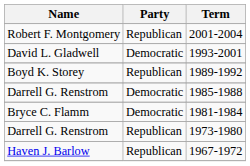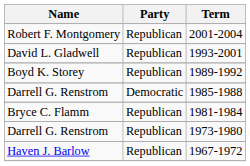 <table class="wikitable">
 <tr>
 <th>Name</th>
 <th>Party</th>
 <th>Term</th>
 </tr>
 <tr>
 </tr>
 <tr>
 <td>Robert F. Montgomery</td>
 <td>Republican</td>
 <td>2001-2004</td>
 </tr>
 <tr>
 </tr>
 <tr>
 <td>David L. Gladwell</td>
-<td>Democratic</td>
+<td>Republican</td>
 <td>1993-2001</td>
 </tr>
 <tr>
 </tr>
 <tr>
 <td>Boyd K. Storey</td>
 <td>Republican</td>
 <td>1989-1992</td>
 </tr>
 <tr>
 </tr>
 <tr>
 <td>Darrell G. Renstrom</td>
 <td>Democratic</td>
 <td>1985-1988</td>
 </tr>
 <tr>
 </tr>
 <tr>
 <td>Bryce C. Flamm</td>
-<td>Democratic</td>
+<td>Republican</td>
 <td>1981-1984</td>
 </tr>
 <tr>
 </tr>
 <tr>
 <td>Darrell G. Renstrom</td>
 <td>Republican</td>
 <td>1973-1980</td>
 </tr>
 <tr>
 </tr>
 <tr>
 <td><a href='#'>Haven J. Barlow</a></td>
 <td>Republican</td>
 <td>1967-1972</td>
 </tr>
 <tr>
 </tr>
 </table>
